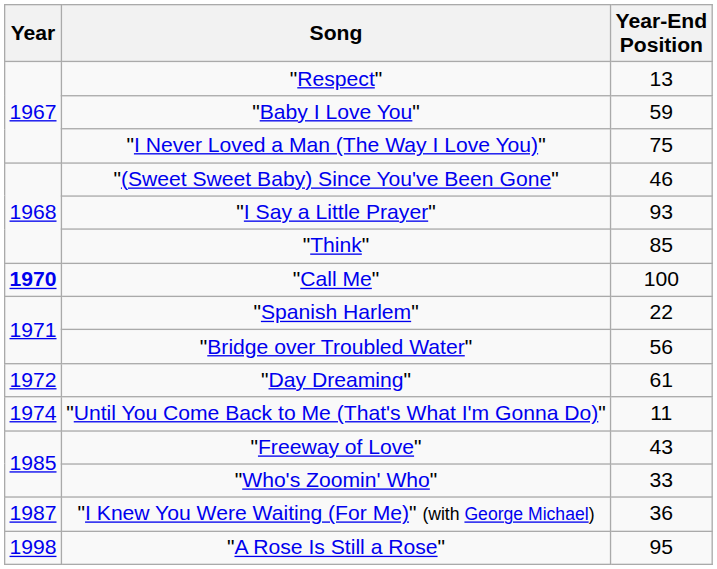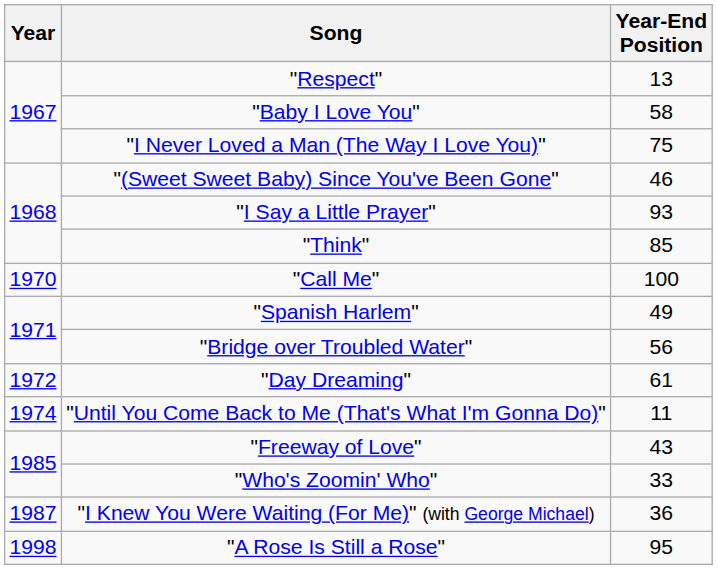 <table class="wikitable plainrowheaders" style="text-align:center;" border="1">
 <tr>
 <th>Year</th>
 <th>Song</th>
 <th>Year-End<br>Position</th>
 </tr>
 <tr>
 <td scope="row" rowspan="3"><a href='#'>1967</a></td>
 <td>"<a href='#'>Respect</a>"</td>
 <td>13</td>
 </tr>
 <tr>
 <td>"<a href='#'>Baby I Love You</a>"</td>
-<td>59</td>
+<td>58</td>
 </tr>
 <tr>
 <td>"<a href='#'>I Never Loved a Man (The Way I Love You)</a>"</td>
 <td>75</td>
 </tr>
 <tr>
 <td scope="row" rowspan="3"><a href='#'>1968</a></td>
 <td>"<a href='#'>(Sweet Sweet Baby) Since You've Been Gone</a>"</td>
 <td>46</td>
 </tr>
 <tr>
 <td>"<a href='#'>I Say a Little Prayer</a>"</td>
 <td>93</td>
 </tr>
 <tr>
 <td>"<a href='#'>Think</a>"</td>
 <td>85</td>
 </tr>
 <tr>
-<td scope="row"><strong><a href='#'>1970</a></strong></td>
+<td scope="row"><a href='#'>1970</a></td>
 <td>"<a href='#'>Call Me</a>"</td>
 <td>100</td>
 </tr>
 <tr>
 <td scope="row" rowspan="2"><a href='#'>1971</a></td>
 <td>"<a href='#'>Spanish Harlem</a>"</td>
-<td>22</td>
+<td>49</td>
 </tr>
 <tr>
 <td>"<a href='#'>Bridge over Troubled Water</a>"</td>
 <td>56</td>
 </tr>
 <tr>
 <td scope="row"><a href='#'>1972</a></td>
 <td>"<a href='#'>Day Dreaming</a>"</td>
 <td>61</td>
 </tr>
 <tr>
 <td scope="row"><a href='#'>1974</a></td>
 <td>"<a href='#'>Until You Come Back to Me (That's What I'm Gonna Do)</a>"</td>
 <td>11</td>
 </tr>
 <tr>
 <td scope="row" rowspan="2"><a href='#'>1985</a></td>
 <td>"<a href='#'>Freeway of Love</a>"</td>
 <td>43</td>
 </tr>
 <tr>
 <td>"<a href='#'>Who's Zoomin' Who</a>"</td>
 <td>33</td>
 </tr>
 <tr>
 <td scope="row"><a href='#'>1987</a></td>
 <td>"<a href='#'>I Knew You Were Waiting (For Me)</a>" <small>(with <a href='#'>George Michael</a>)</small></td>
 <td>36</td>
 </tr>
 <tr>
 <td scope="row"><a href='#'>1998</a></td>
 <td>"<a href='#'>A Rose Is Still a Rose</a>"</td>
 <td>95</td>
 </tr>
 </table>
